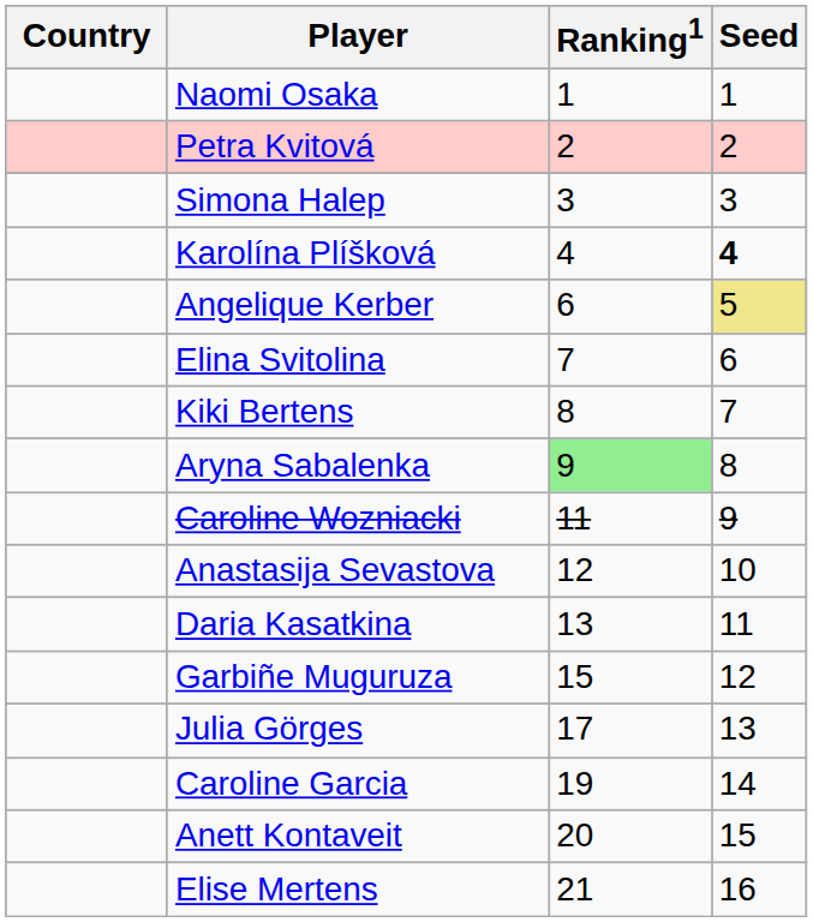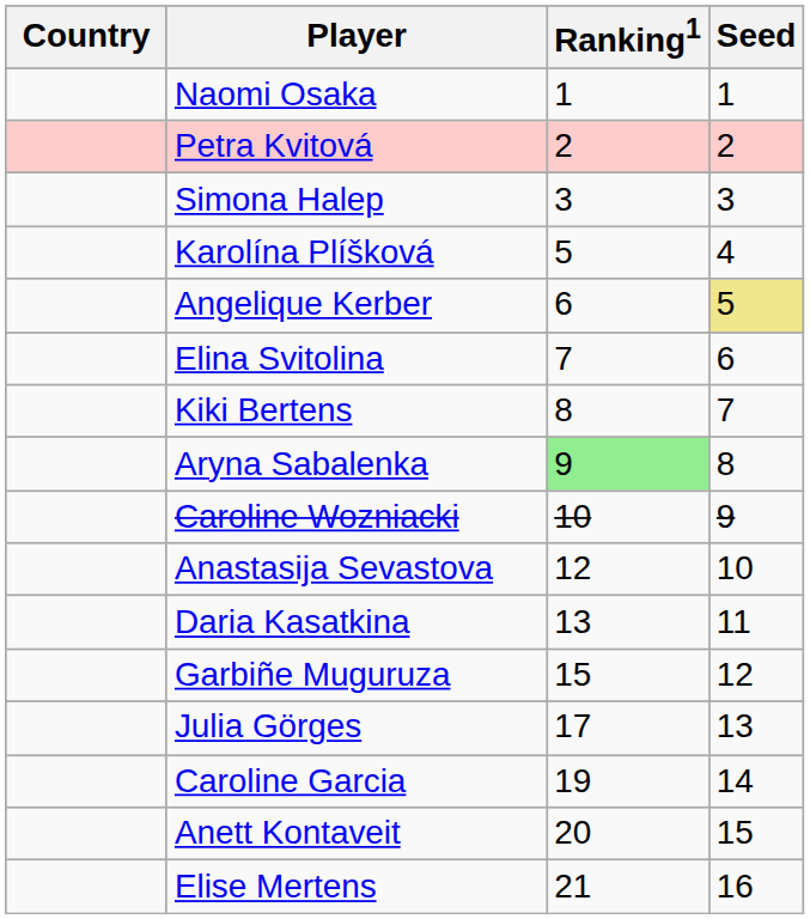 <table class="sortable wikitable">
 <tr>
 <th width="70">Country</th>
 <th width="175">Player</th>
 <th>Ranking<sup>1</sup></th>
 <th>Seed</th>
 </tr>
 <tr>
 <td></td>
 <td><a href='#'>Naomi Osaka</a></td>
 <td>1</td>
 <td>1</td>
 </tr>
 <tr style="background:#fcc;">
 <td></td>
 <td><a href='#'>Petra Kvitová</a></td>
 <td>2</td>
 <td>2</td>
 </tr>
 <tr>
 <td></td>
 <td><a href='#'>Simona Halep</a></td>
 <td>3</td>
 <td>3</td>
 </tr>
 <tr>
 <td></td>
 <td><a href='#'>Karolína Plíšková</a></td>
+<td>5</td>
 <td>4</td>
-<td><strong>4</strong></td>
 </tr>
 <tr>
 <td></td>
 <td><a href='#'>Angelique Kerber</a></td>
 <td>6</td>
 <td style="background: khaki;">5</td>
 </tr>
 <tr>
 <td></td>
 <td><a href='#'>Elina Svitolina</a></td>
 <td>7</td>
 <td>6</td>
 </tr>
 <tr>
 <td></td>
 <td><a href='#'>Kiki Bertens</a></td>
 <td>8</td>
 <td>7</td>
 </tr>
 <tr>
 <td></td>
 <td><a href='#'>Aryna Sabalenka</a></td>
 <td style="background: lightgreen;">9</td>
 <td>8</td>
 </tr>
 <tr>
 <td><s></s></td>
 <td><a href='#'><s>Caroline Wozniacki</s></a></td>
-<td><s>11</s></td>
+<td><s>10</s></td>
 <td><s>9</s></td>
 </tr>
 <tr>
 <td></td>
 <td><a href='#'>Anastasija Sevastova</a></td>
 <td>12</td>
 <td>10</td>
 </tr>
 <tr>
 <td></td>
 <td><a href='#'>Daria Kasatkina</a></td>
 <td>13</td>
 <td>11</td>
 </tr>
 <tr>
 <td></td>
 <td><a href='#'>Garbiñe Muguruza</a></td>
 <td>15</td>
 <td>12</td>
 </tr>
 <tr>
 <td></td>
 <td><a href='#'>Julia Görges</a></td>
 <td>17</td>
 <td>13</td>
 </tr>
 <tr>
 <td></td>
 <td><a href='#'>Caroline Garcia</a></td>
 <td>19</td>
 <td>14</td>
 </tr>
 <tr>
 <td></td>
 <td><a href='#'>Anett Kontaveit</a></td>
 <td>20</td>
 <td>15</td>
 </tr>
 <tr>
 <td></td>
 <td><a href='#'>Elise Mertens</a></td>
 <td>21</td>
 <td>16</td>
 </tr>
 </table>
